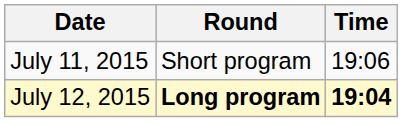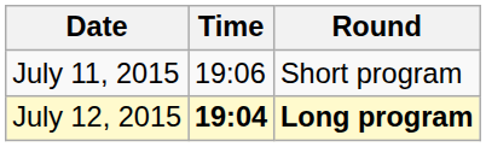 <table class="wikitable">
 <tr>
 <th>Date</th>
+<th>Time</th>
 <th>Round</th>
-<th>Time</th>
 </tr>
 <tr>
 <td>July 11, 2015</td>
+<td>19:06</td>
 <td>Short program</td>
-<td>19:06</td>
 </tr>
 <tr style=background:lemonchiffon>
 <td>July 12, 2015</td>
+<td><strong>19:04</strong></td>
 <td><strong>Long program</strong></td>
-<td><strong>19:04</strong></td>
 </tr>
 </table>
